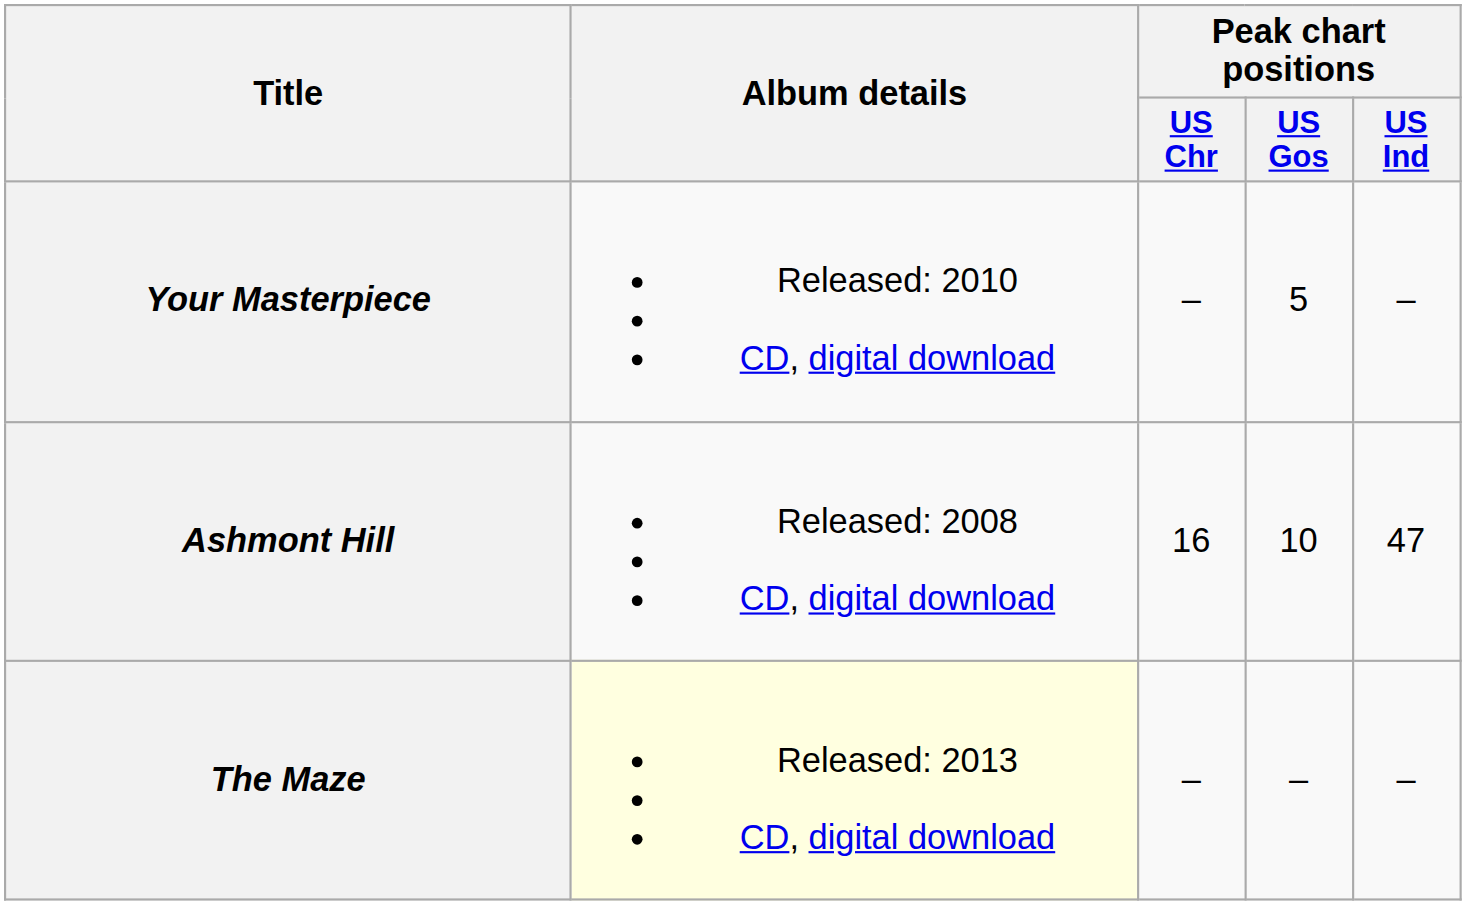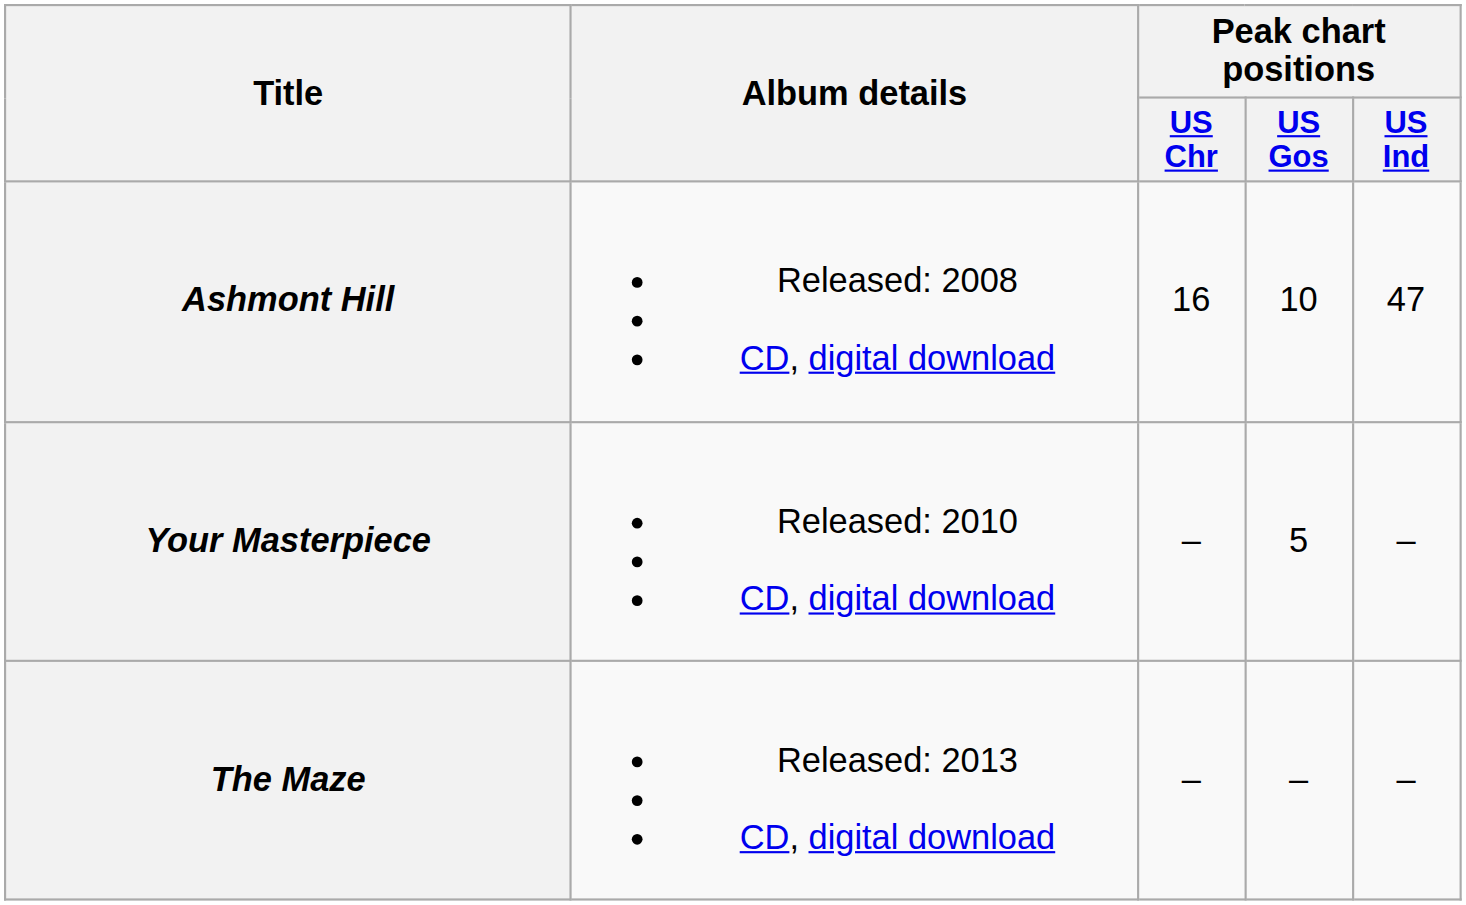 <table class="wikitable plainrowheaders" style="text-align:center;">
 <tr>
 <th scope="col" rowspan="2" style="width:16em;">Title</th>
 <th scope="col" rowspan="2" style="width:16em;">Album details</th>
 <th scope="col" colspan="3">Peak chart positions</th>
 </tr>
 <tr>
 <th style="width:3em; font-size:90%"><a href='#'>US<br>Chr</a></th>
 <th style="width:3em; font-size:90%"><a href='#'>US<br>Gos</a></th>
 <th style="width:3em; font-size:90%"><a href='#'>US<br>Ind</a></th>
 </tr>
 <tr>
+<th scope="row"><em>Ashmont Hill</em></th>
+<td><br><ul><li>Released: 2008</li><li></li><li><a href='#'>CD</a>, <a href='#'>digital download</a></li></ul></td>
+<td>16</td>
+<td>10</td>
+<td>47</td>
+</tr>
+<tr>
 <th scope="row"><em>Your Masterpiece</em></th>
 <td><br><ul><li>Released: 2010</li><li></li><li><a href='#'>CD</a>, <a href='#'>digital download</a></li></ul></td>
 <td>–</td>
 <td>5</td>
 <td>–</td>
 </tr>
 <tr>
-<th scope="row"><em>Ashmont Hill</em></th>
-<td><br><ul><li>Released: 2008</li><li></li><li><a href='#'>CD</a>, <a href='#'>digital download</a></li></ul></td>
-<td>16</td>
-<td>10</td>
-<td>47</td>
-</tr>
-<tr>
 <th scope="row"><em>The Maze</em></th>
-<td style="background: lightyellow;"><br><ul><li>Released: 2013</li><li></li><li><a href='#'>CD</a>, <a href='#'>digital download</a></li></ul></td>
+<td><br><ul><li>Released: 2013</li><li></li><li><a href='#'>CD</a>, <a href='#'>digital download</a></li></ul></td>
 <td>–</td>
 <td>–</td>
 <td>–</td>
 </tr>
 </table>
